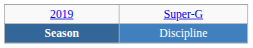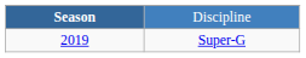 <table class="wikitable"  style="font-size:95%; text-align:center; border:gray solid 1px; width:20%;">
 <tr style="background:#369; color:white;">
+</tr>
+<tr>
+<td style="background:#369; color:white; width:10%;"><strong>Season</strong></td>
+<td style="background:#4180be; color:white; width:10%;">Discipline</td>
 </tr>
 <tr>
 <td><a href='#'>2019</a></td>
 <td><a href='#'>Super-G</a></td>
 </tr>
-<tr>
-<td style="background:#369; color:white; width:10%;"><strong>Season</strong></td>
-<td style="background:#4180be; color:white; width:10%;">Discipline</td>
-</tr>
 </table>
